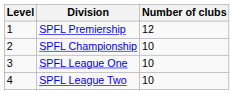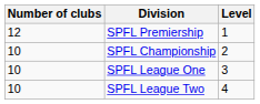 <table class="wikitable">
 <tr>
+<th>Number of clubs</th>
+<th>Division</th>
 <th>Level</th>
-<th>Division</th>
-<th>Number of clubs</th>
 </tr>
 <tr>
+<td>12</td>
+<td><a href='#'>SPFL Premiership</a></td>
 <td>1</td>
-<td><a href='#'>SPFL Premiership</a></td>
-<td>12</td>
 </tr>
 <tr>
+<td>10</td>
+<td><a href='#'>SPFL Championship</a></td>
 <td>2</td>
-<td><a href='#'>SPFL Championship</a></td>
-<td>10</td>
 </tr>
 <tr>
+<td>10</td>
+<td><a href='#'>SPFL League One</a></td>
 <td>3</td>
-<td><a href='#'>SPFL League One</a></td>
-<td>10</td>
 </tr>
 <tr>
+<td>10</td>
+<td><a href='#'>SPFL League Two</a></td>
 <td>4</td>
-<td><a href='#'>SPFL League Two</a></td>
-<td>10</td>
 </tr>
 </table>
